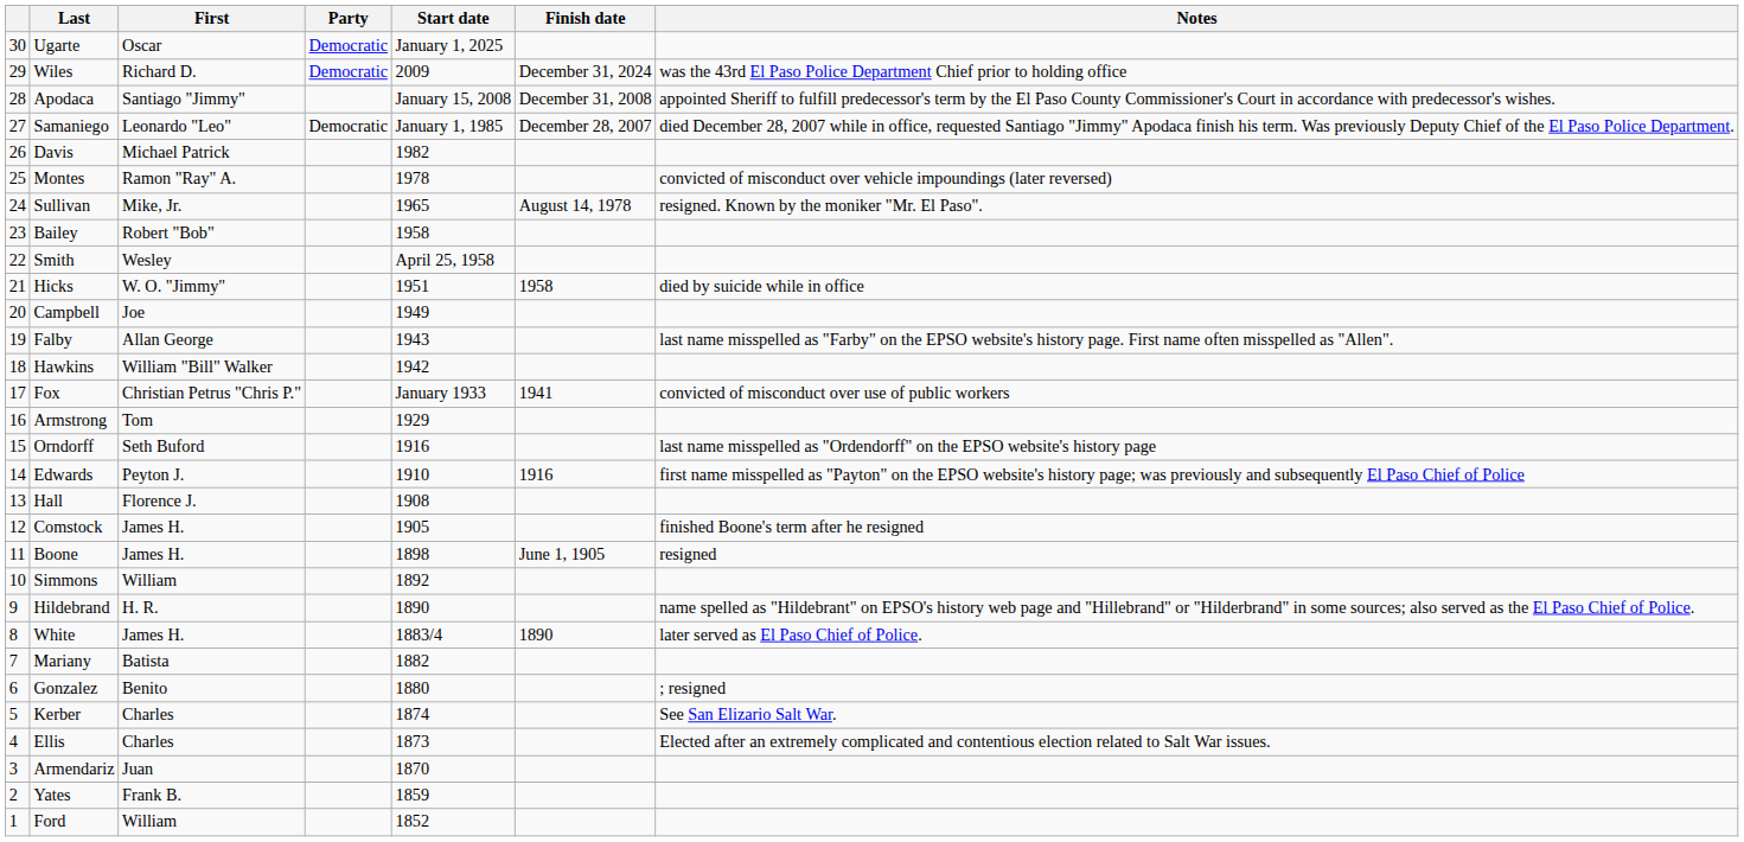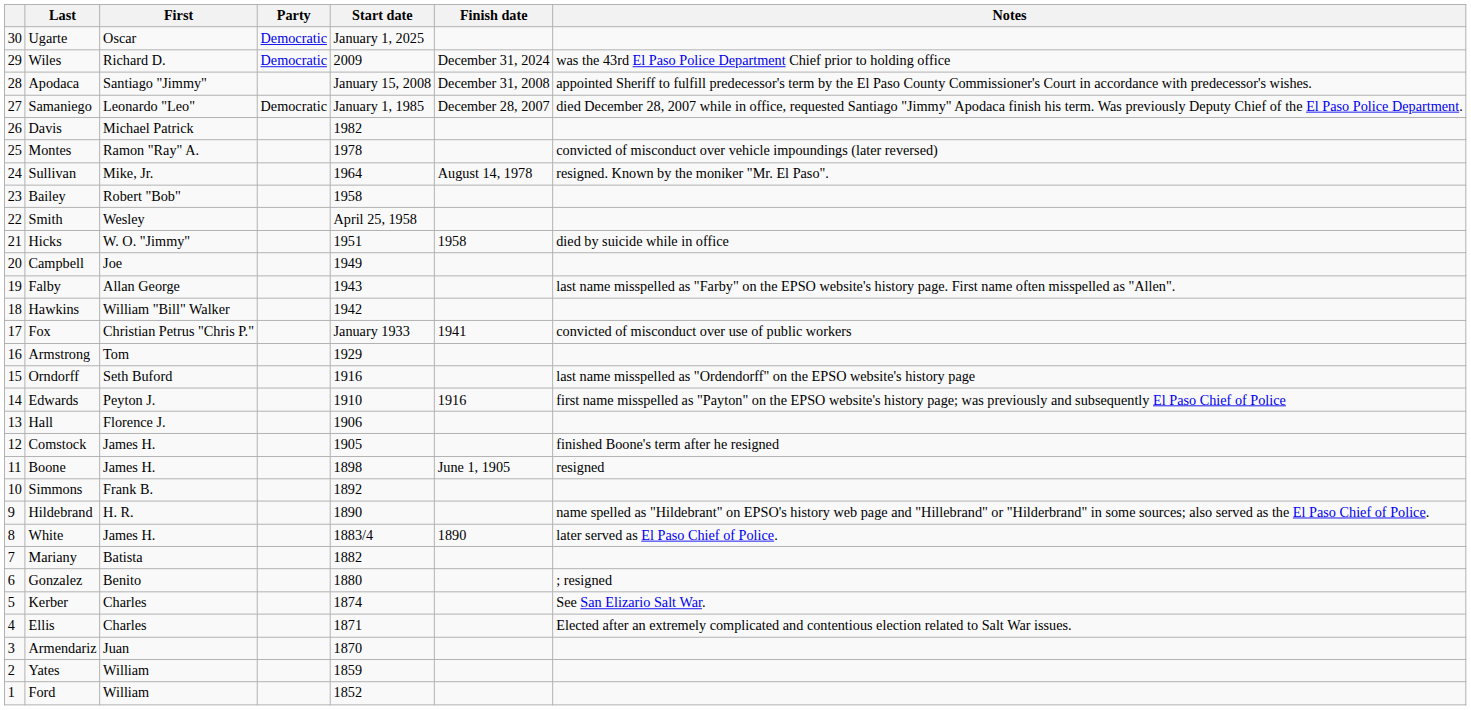 <table class="wikitable sortable plainrowheaders">
 <tr>
 <th scope="col"></th>
 <th scope="col">Last</th>
 <th scope="col">First</th>
 <th scope="col">Party</th>
 <th scope="col">Start date</th>
 <th scope="col">Finish date</th>
 <th scope="col" class="unsortable">Notes</th>
 </tr>
 <tr>
 <td>30</td>
 <td>Ugarte</td>
 <td>Oscar</td>
 <td><a href='#'>Democratic</a></td>
 <td>January 1, 2025</td>
 <td></td>
 </tr>
 <tr>
 <td>29</td>
 <td>Wiles</td>
 <td>Richard D.</td>
 <td><a href='#'>Democratic</a></td>
 <td>2009</td>
 <td>December 31, 2024</td>
 <td>was the 43rd <a href='#'>El Paso Police Department</a> Chief prior to holding office</td>
 </tr>
 <tr>
 <td>28</td>
 <td>Apodaca</td>
 <td>Santiago "Jimmy"</td>
 <td></td>
 <td>January 15, 2008</td>
 <td>December 31, 2008</td>
 <td>appointed Sheriff to fulfill predecessor's term by the El Paso County Commissioner's Court in accordance with predecessor's wishes.</td>
 </tr>
 <tr>
 <td>27</td>
 <td>Samaniego</td>
 <td>Leonardo "Leo"</td>
 <td>Democratic</td>
 <td>January 1, 1985</td>
 <td>December 28, 2007</td>
 <td>died December 28, 2007 while in office, requested Santiago "Jimmy" Apodaca finish his term. Was previously Deputy Chief of the <a href='#'>El Paso Police Department</a>.</td>
 </tr>
 <tr>
 <td>26</td>
 <td>Davis</td>
 <td>Michael Patrick</td>
 <td></td>
 <td>1982</td>
 <td></td>
 <td></td>
 </tr>
 <tr>
 <td>25</td>
 <td>Montes</td>
 <td>Ramon "Ray" A.</td>
 <td></td>
 <td>1978</td>
 <td></td>
 <td>convicted of misconduct over vehicle impoundings (later reversed)</td>
 </tr>
 <tr>
 <td>24</td>
 <td>Sullivan</td>
 <td>Mike, Jr.</td>
 <td></td>
-<td>1965</td>
+<td>1964</td>
 <td>August 14, 1978</td>
 <td>resigned. Known by the moniker "Mr. El Paso".</td>
 </tr>
 <tr>
 <td>23</td>
 <td>Bailey</td>
 <td>Robert "Bob" </td>
 <td></td>
 <td>1958</td>
 <td></td>
 <td></td>
 </tr>
 <tr>
 <td>22</td>
 <td>Smith</td>
 <td>Wesley</td>
 <td></td>
 <td>April 25, 1958</td>
 <td></td>
 <td></td>
 </tr>
 <tr>
 <td>21</td>
 <td>Hicks</td>
 <td>W. O. "Jimmy"</td>
 <td></td>
 <td>1951</td>
 <td>1958</td>
 <td>died by suicide while in office</td>
 </tr>
 <tr>
 <td>20</td>
 <td>Campbell</td>
 <td>Joe</td>
 <td></td>
 <td>1949</td>
 <td></td>
 <td></td>
 </tr>
 <tr>
 <td>19</td>
 <td>Falby</td>
 <td>Allan George</td>
 <td></td>
 <td>1943</td>
 <td></td>
 <td>last name misspelled as "Farby" on the EPSO website's history page. First name often misspelled as "Allen".</td>
 </tr>
 <tr>
 <td>18</td>
 <td>Hawkins</td>
 <td>William "Bill" Walker</td>
 <td></td>
 <td>1942</td>
 <td></td>
 <td></td>
 </tr>
 <tr>
 <td>17</td>
 <td>Fox</td>
 <td>Christian Petrus "Chris P."</td>
 <td></td>
 <td>January 1933</td>
 <td>1941</td>
 <td>convicted of misconduct over use of public workers</td>
 </tr>
 <tr>
 <td>16</td>
 <td>Armstrong</td>
 <td>Tom</td>
 <td></td>
 <td>1929</td>
 <td></td>
 <td></td>
 </tr>
 <tr>
 <td>15</td>
 <td>Orndorff</td>
 <td>Seth Buford</td>
 <td></td>
 <td>1916</td>
 <td></td>
 <td>last name misspelled as "Ordendorff" on the EPSO website's history page</td>
 </tr>
 <tr>
 <td>14</td>
 <td>Edwards</td>
 <td>Peyton J.</td>
 <td></td>
 <td>1910</td>
 <td>1916</td>
 <td>first name misspelled as "Payton" on the EPSO website's history page; was previously and subsequently <a href='#'>El Paso Chief of Police</a></td>
 </tr>
 <tr>
 <td>13</td>
 <td>Hall</td>
 <td>Florence J.</td>
 <td></td>
-<td>1908</td>
+<td>1906</td>
 <td></td>
 <td></td>
 </tr>
 <tr>
 <td>12</td>
 <td>Comstock</td>
 <td>James H.</td>
 <td></td>
 <td>1905</td>
 <td></td>
 <td>finished Boone's term after he resigned</td>
 </tr>
 <tr>
 <td>11</td>
 <td>Boone</td>
 <td>James H.</td>
 <td></td>
 <td>1898</td>
 <td>June 1, 1905</td>
 <td>resigned</td>
 </tr>
 <tr>
 <td>10</td>
 <td>Simmons</td>
-<td>William</td>
+<td>Frank B.</td>
 <td></td>
 <td>1892</td>
 <td></td>
 <td></td>
 </tr>
 <tr>
 <td>9</td>
 <td>Hildebrand</td>
 <td>H. R.</td>
 <td></td>
 <td>1890</td>
 <td></td>
 <td>name spelled as "Hildebrant" on EPSO's history web page and "Hillebrand" or "Hilderbrand" in some sources; also served as the <a href='#'>El Paso Chief of Police</a>.</td>
 </tr>
 <tr>
 <td>8</td>
 <td>White</td>
 <td>James H.</td>
 <td></td>
 <td>1883/4</td>
 <td>1890</td>
 <td>later served as <a href='#'>El Paso Chief of Police</a>.</td>
 </tr>
 <tr>
 <td>7</td>
 <td>Mariany</td>
 <td>Batista</td>
 <td></td>
 <td>1882</td>
 <td></td>
 <td></td>
 </tr>
 <tr>
 <td>6</td>
 <td>Gonzalez</td>
 <td>Benito</td>
 <td></td>
 <td>1880</td>
 <td></td>
 <td>; resigned</td>
 </tr>
 <tr>
 <td>5</td>
 <td>Kerber</td>
 <td>Charles</td>
 <td></td>
 <td>1874</td>
 <td></td>
 <td>See <a href='#'>San Elizario Salt War</a>.</td>
 </tr>
 <tr>
 <td>4</td>
 <td>Ellis</td>
 <td>Charles</td>
 <td></td>
-<td>1873</td>
+<td>1871</td>
 <td></td>
 <td>Elected after an extremely complicated and contentious election related to Salt War issues.</td>
 </tr>
 <tr>
 <td>3</td>
 <td>Armendariz</td>
 <td>Juan</td>
 <td></td>
 <td>1870</td>
 <td></td>
 <td></td>
 </tr>
 <tr>
 <td>2</td>
 <td>Yates</td>
-<td>Frank B.</td>
+<td>William</td>
 <td></td>
 <td>1859</td>
 <td></td>
 <td></td>
 </tr>
 <tr>
 <td>1</td>
 <td>Ford</td>
 <td>William</td>
 <td></td>
 <td>1852</td>
 <td></td>
 <td></td>
 </tr>
 </table>
